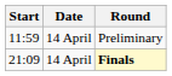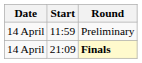 <table class=wikitable>
 <tr>
+<th>Date</th>
 <th>Start</th>
-<th>Date</th>
 <th>Round</th>
 </tr>
 <tr>
+<td>14 April</td>
 <td>11:59</td>
-<td>14 April</td>
 <td>Preliminary</td>
 </tr>
 <tr>
+<td>14 April</td>
 <td>21:09</td>
-<td>14 April</td>
 <td style=background:lemonchiffon><strong>Finals</strong></td>
 </tr>
 </table>
